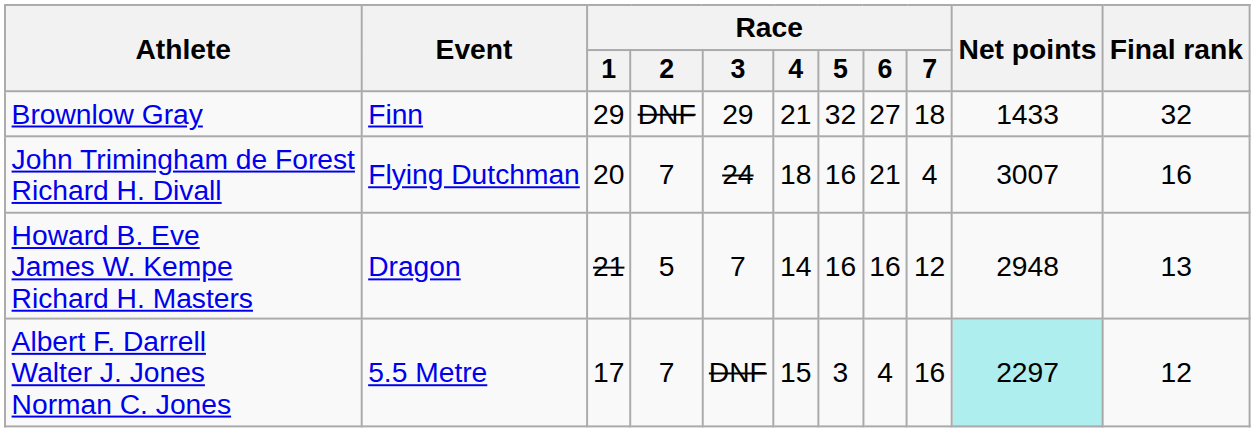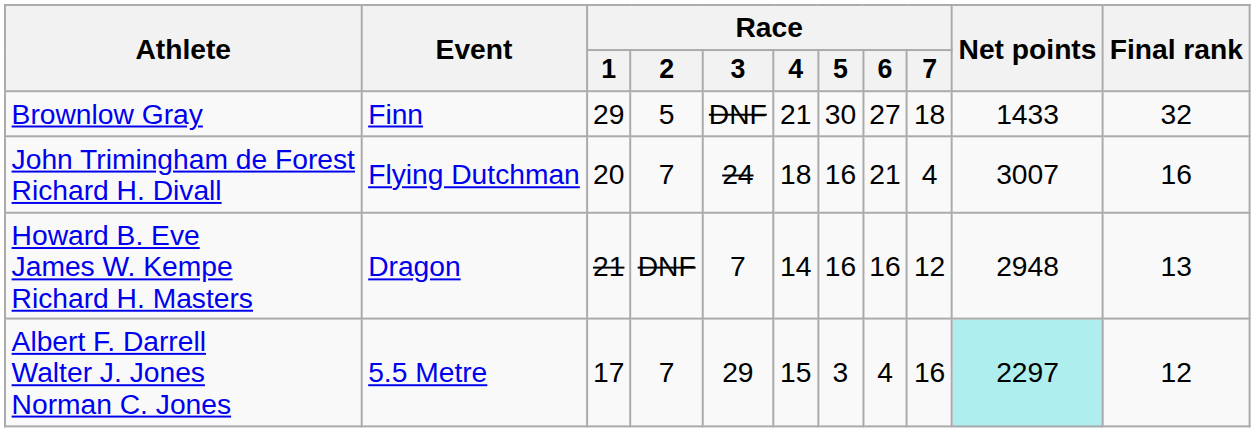 <table class="wikitable" style="font-size:90%">
 <tr>
 <th rowspan=2>Athlete</th>
 <th rowspan=2>Event</th>
 <th colspan=7>Race</th>
 <th rowspan=2>Net points</th>
 <th rowspan=2>Final rank</th>
 </tr>
 <tr style="font-size:95%">
 <th>1</th>
 <th>2</th>
 <th>3</th>
 <th>4</th>
 <th>5</th>
 <th>6</th>
 <th>7</th>
 </tr>
 <tr align=center>
 <td align=left><a href='#'>Brownlow Gray</a></td>
 <td align=left><a href='#'>Finn</a></td>
 <td>29</td>
+<td>5</td>
 <td><s>DNF</s></td>
-<td>29</td>
 <td>21</td>
-<td>32</td>
+<td>30</td>
 <td>27</td>
 <td>18</td>
 <td>1433</td>
 <td>32</td>
 </tr>
 <tr align=center>
 <td align=left><a href='#'>John Trimingham de Forest</a> <br> <a href='#'>Richard H. Divall</a></td>
 <td align=left><a href='#'>Flying Dutchman</a></td>
 <td>20</td>
 <td>7</td>
 <td><s>24</s></td>
 <td>18</td>
 <td>16</td>
 <td>21</td>
 <td>4</td>
 <td>3007</td>
 <td>16</td>
 </tr>
 <tr align=center>
 <td align=left><a href='#'>Howard B. Eve</a> <br> <a href='#'>James W. Kempe</a> <br><a href='#'>Richard H. Masters</a></td>
 <td align=left><a href='#'>Dragon</a></td>
 <td><s>21</s></td>
-<td>5</td>
+<td><s>DNF</s></td>
 <td>7</td>
 <td>14</td>
 <td>16</td>
 <td>16</td>
 <td>12</td>
 <td>2948</td>
 <td>13</td>
 </tr>
 <tr align=center>
 <td align=left><a href='#'>Albert F. Darrell</a> <br> <a href='#'>Walter J. Jones</a> <br><a href='#'>Norman C. Jones</a></td>
 <td align=left><a href='#'>5.5 Metre</a></td>
 <td>17</td>
 <td>7</td>
-<td><s>DNF</s></td>
+<td>29</td>
 <td>15</td>
 <td>3</td>
 <td>4</td>
 <td>16</td>
 <td style="background: paleturquoise;">2297</td>
 <td>12</td>
 </tr>
 </table>
